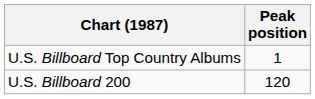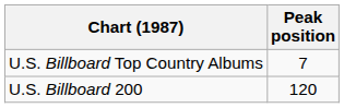 <table class="wikitable">
 <tr>
 <th>Chart (1987)</th>
 <th>Peak<br>position</th>
 </tr>
 <tr>
 <td>U.S. <em>Billboard</em> Top Country Albums</td>
-<td align="center">1</td>
+<td align="center">7</td>
 </tr>
 <tr>
 <td>U.S. <em>Billboard</em> 200</td>
 <td align="center">120</td>
 </tr>
 </table>
